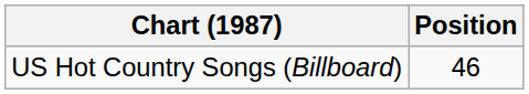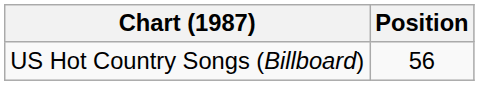 <table class="wikitable">
 <tr>
 <th>Chart (1987)</th>
 <th>Position</th>
 </tr>
 <tr>
 <td>US Hot Country Songs (<em>Billboard</em>)</td>
-<td align="center">46</td>
+<td align="center">56</td>
 </tr>
 </table>
